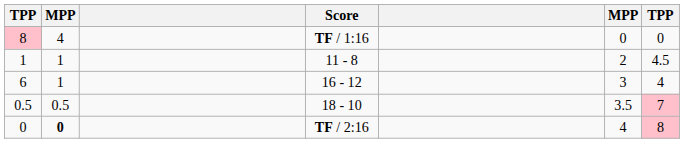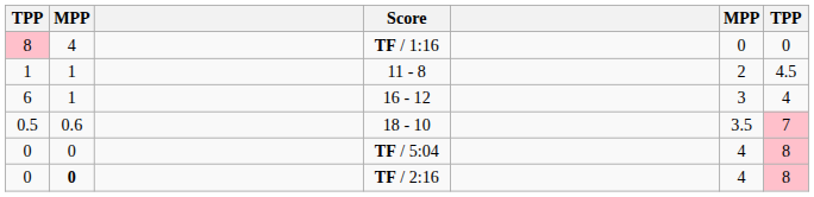 <table class="wikitable" style="text-align: center;" |>
 <tr>
 <th width="35">TPP</th>
 <th width="35">MPP</th>
 <th width="250"></th>
 <th width="75">Score</th>
 <th width="250"></th>
 <th width="35">MPP</th>
 <th width="35">TPP</th>
 </tr>
 <tr>
 <td bgcolor=pink>8</td>
 <td>4</td>
 <td style="text-align:left;"></td>
 <td><strong>TF</strong> / 1:16</td>
 <td style="text-align:left;"><strong></strong></td>
 <td>0</td>
 <td>0</td>
 </tr>
 <tr>
 <td>1</td>
 <td>1</td>
 <td style="text-align:left;"><strong></strong></td>
 <td>11 - 8</td>
 <td style="text-align:left;"></td>
 <td>2</td>
 <td>4.5</td>
 </tr>
 <tr>
 <td>6</td>
 <td>1</td>
 <td style="text-align:left;"><strong></strong></td>
 <td>16 - 12</td>
 <td style="text-align:left;"></td>
 <td>3</td>
 <td>4</td>
 </tr>
 <tr>
 <td>0.5</td>
-<td>0.5</td>
+<td>0.6</td>
 <td style="text-align:left;"><strong></strong></td>
 <td>18 - 10</td>
 <td style="text-align:left;"></td>
 <td>3.5</td>
 <td bgcolor=pink>7</td>
+</tr>
+<tr>
+<td>0</td>
+<td>0</td>
+<td style="text-align:left;"><strong></strong></td>
+<td><strong>TF</strong> / 5:04</td>
+<td style="text-align:left;"></td>
+<td>4</td>
+<td bgcolor=pink>8</td>
 </tr>
 <tr>
 <td>0</td>
 <td><strong>0</strong></td>
 <td style="text-align:left;"><strong></strong></td>
 <td><strong>TF</strong> / 2:16</td>
 <td style="text-align:left;"></td>
 <td>4</td>
 <td bgcolor=pink>8</td>
 </tr>
 </table>
